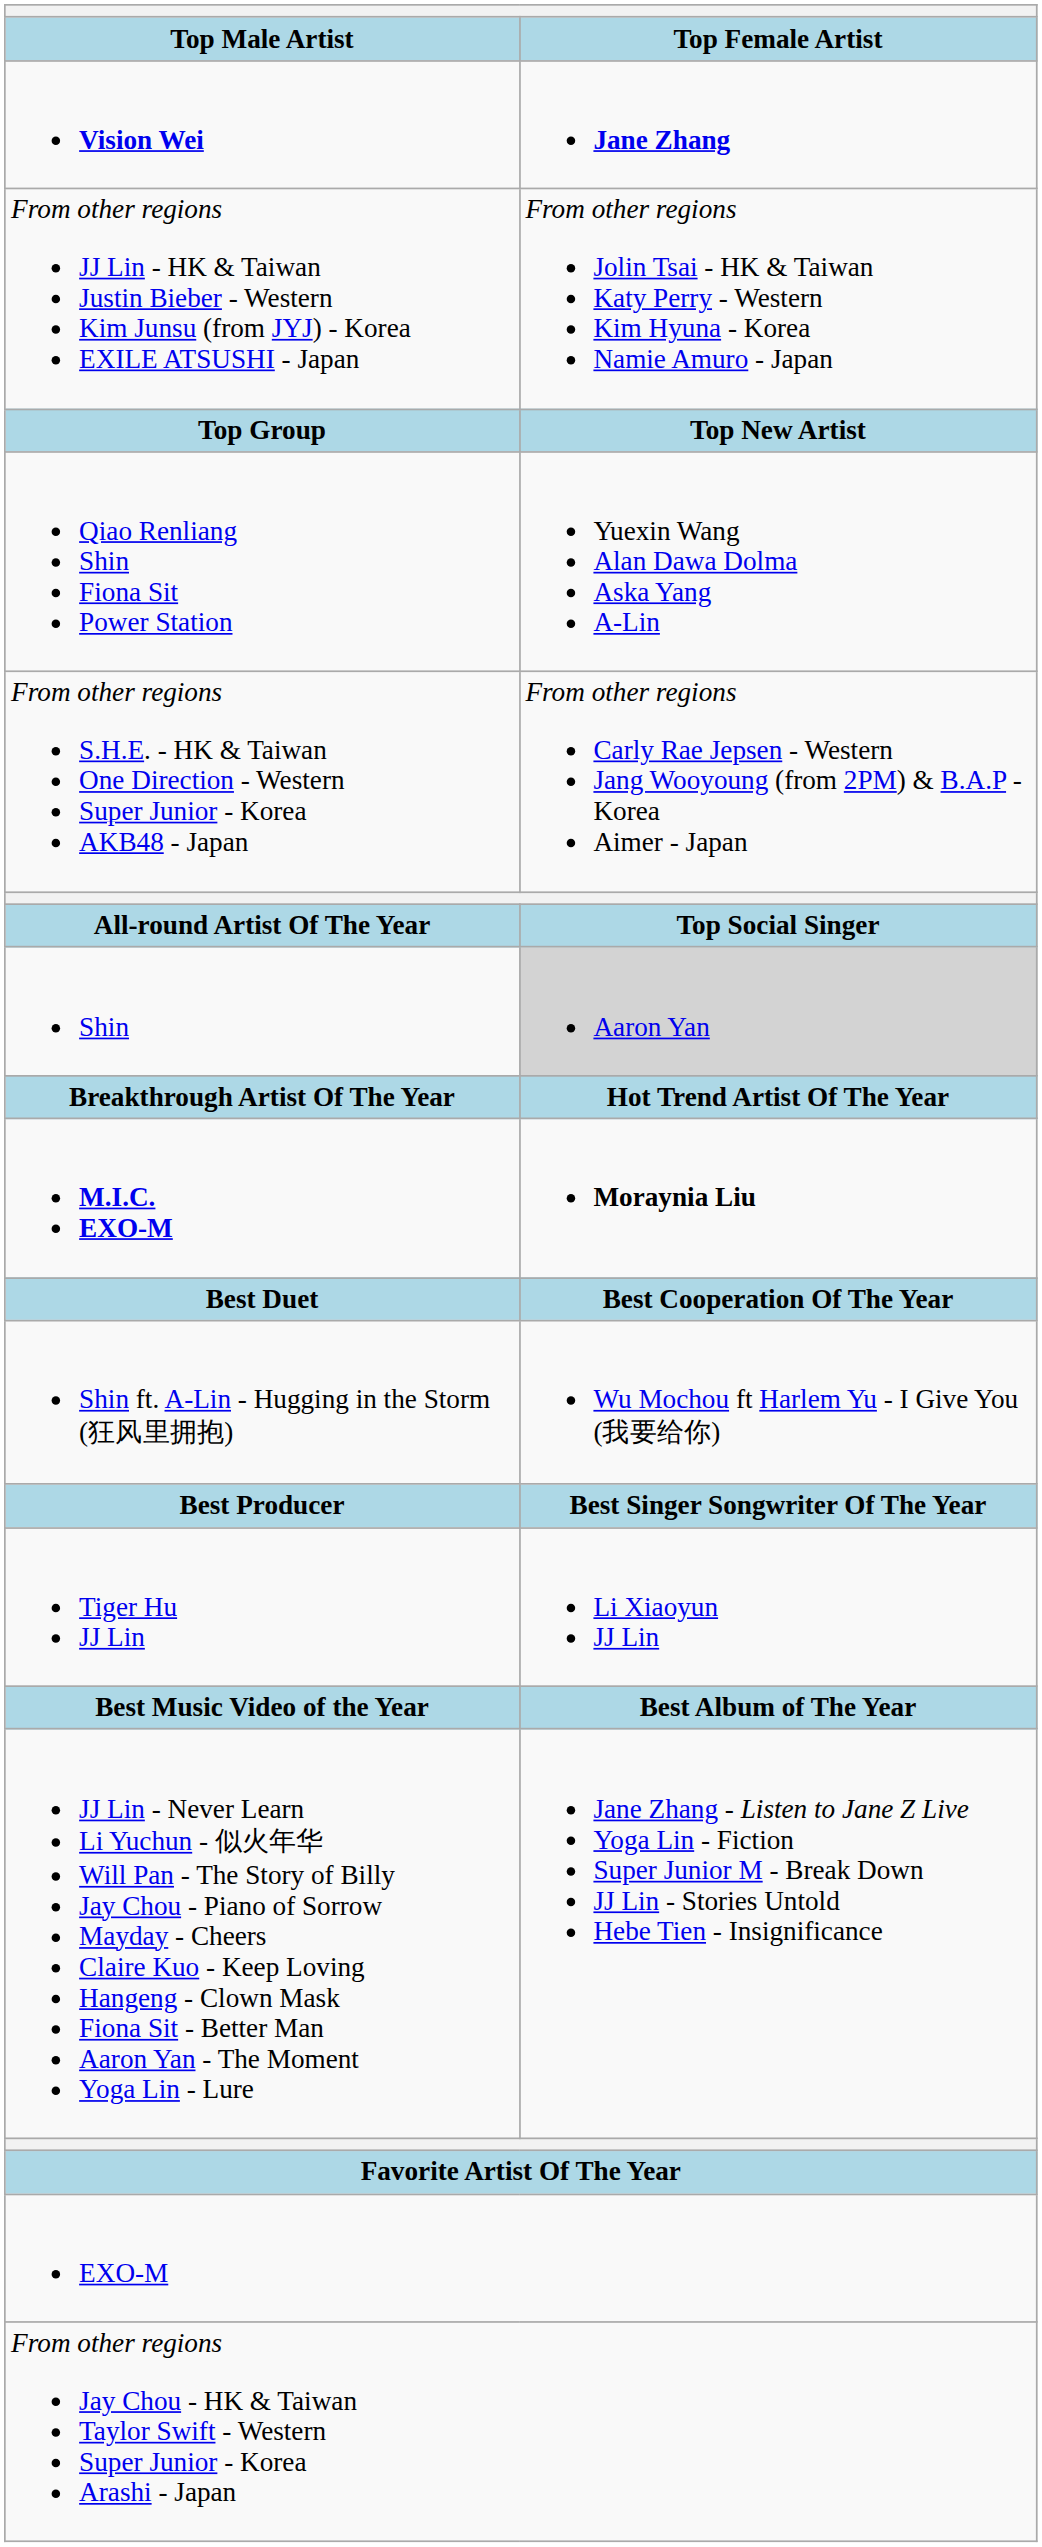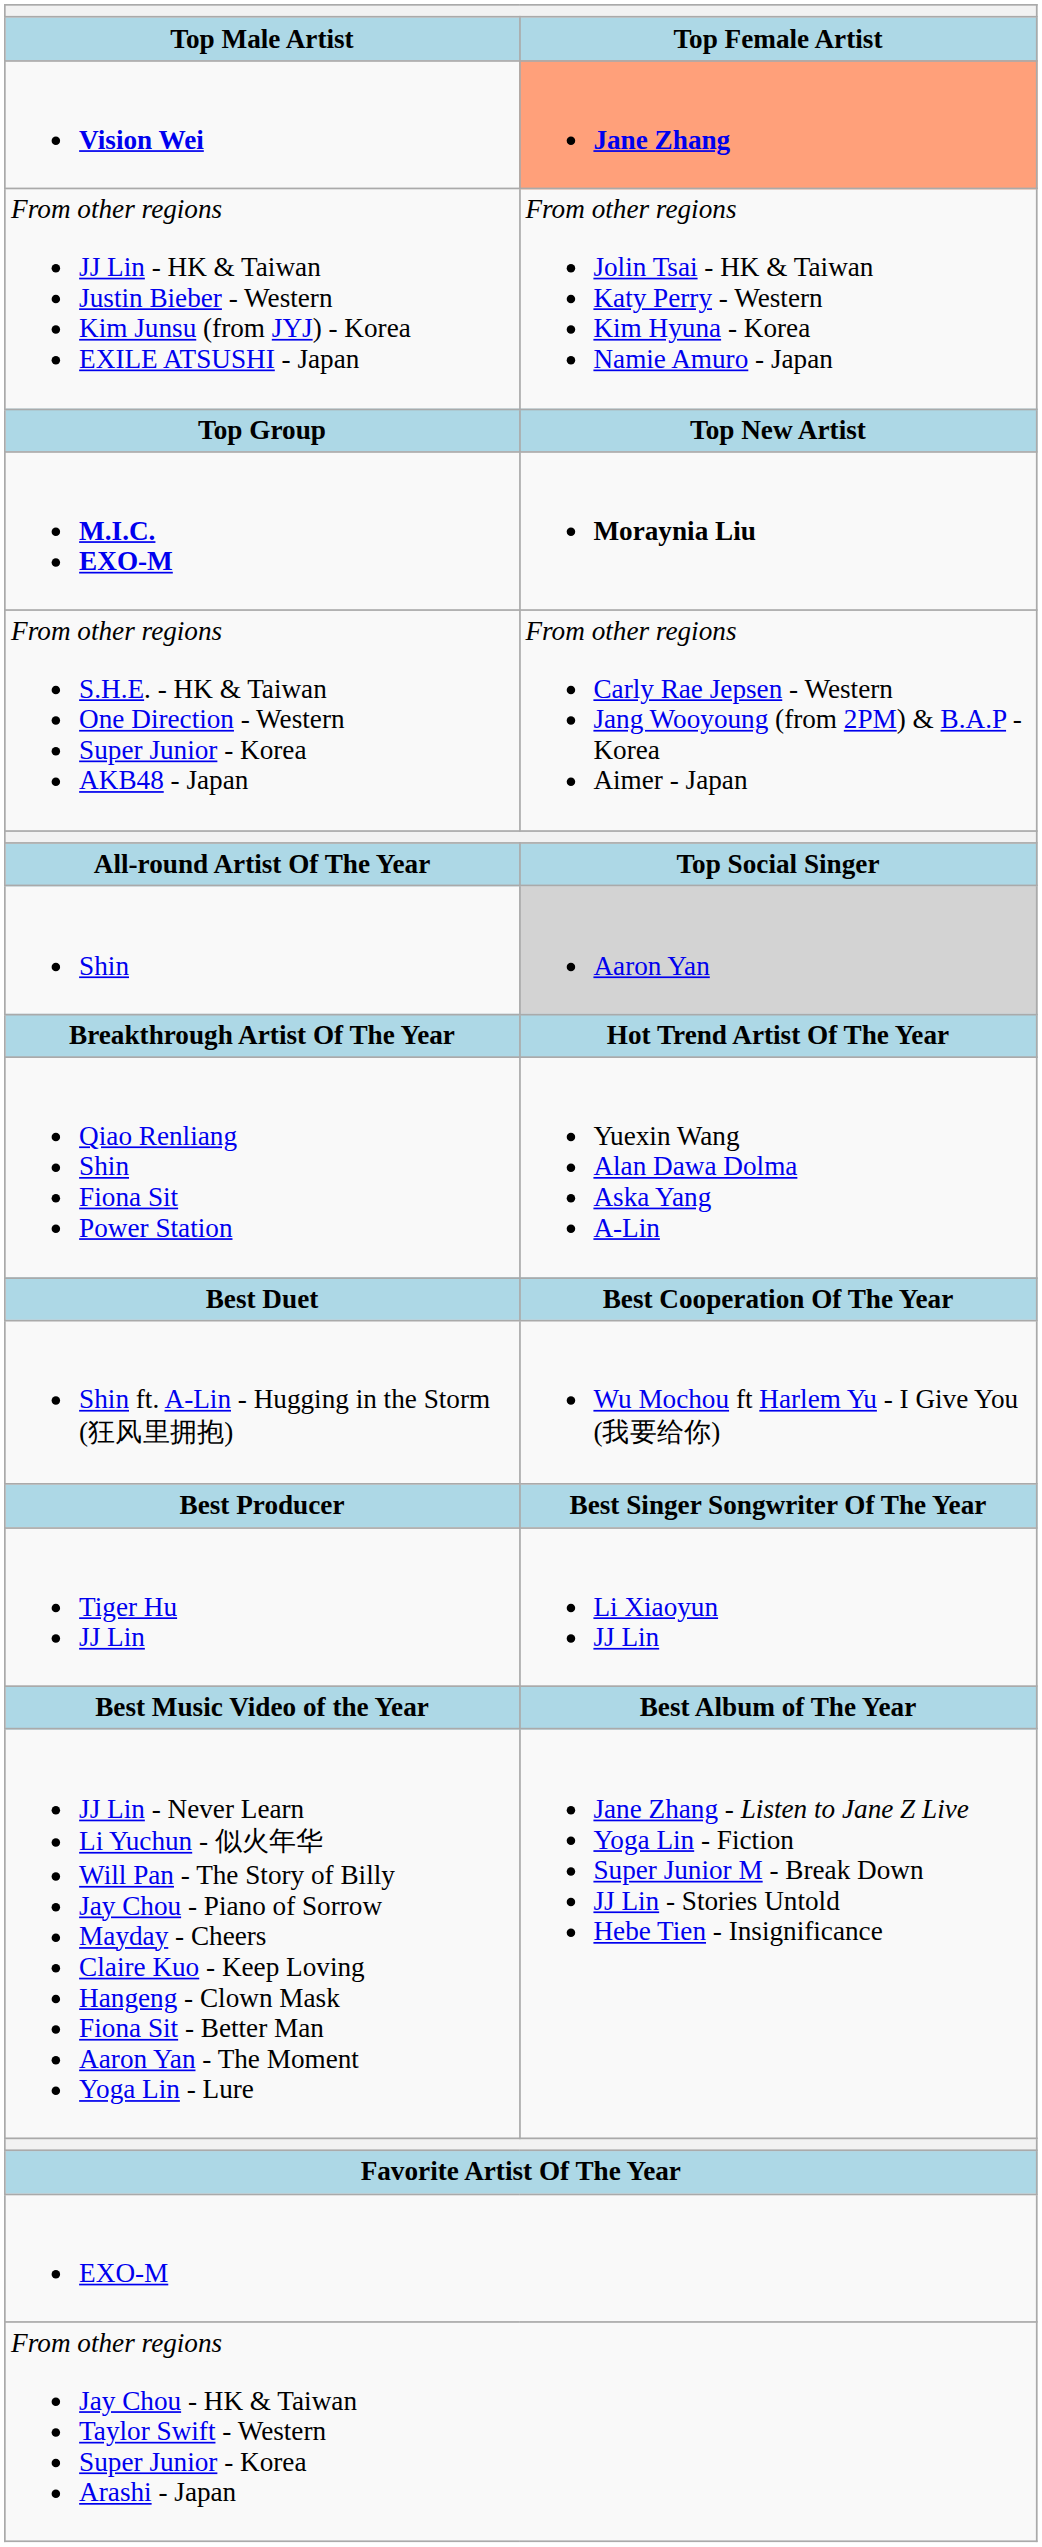 <table class="wikitable" style="width=">
 <tr>
 <th colspan="2"></th>
 </tr>
 <tr>
 <th style="background:lightblue;">Top Male Artist</th>
 <th style="background:lightblue;">Top Female Artist</th>
 </tr>
 <tr>
 <td valign="top"><br><ul><li><strong><a href='#'>Vision Wei</a></strong></li></ul></td>
-<td valign="top"><br><ul><li><strong><a href='#'>Jane Zhang</a></strong></li></ul></td>
+<td valign="top" style="background: lightsalmon;"><br><ul><li><strong><a href='#'>Jane Zhang</a></strong></li></ul></td>
 </tr>
 <tr>
 <td><em>From other regions</em><br><ul><li><a href='#'>JJ Lin</a> - HK & Taiwan</li><li><a href='#'>Justin Bieber</a> - Western</li><li><a href='#'>Kim Junsu</a> (from <a href='#'>JYJ</a>) - Korea</li><li><a href='#'>EXILE ATSUSHI</a> - Japan</li></ul></td>
 <td><em>From other regions</em><br><ul><li><a href='#'>Jolin Tsai</a> - HK & Taiwan</li><li><a href='#'>Katy Perry</a> - Western</li><li><a href='#'>Kim Hyuna</a> - Korea</li><li><a href='#'>Namie Amuro</a> - Japan</li></ul></td>
 </tr>
 <tr>
 <th style="background:lightblue;">Top Group</th>
 <th style="background:lightblue;">Top New Artist</th>
 </tr>
 <tr>
-<td valign="top"><br><ul><li><a href='#'>Qiao Renliang</a></li><li><a href='#'>Shin</a></li><li><a href='#'>Fiona Sit</a></li><li><a href='#'>Power Station</a></li></ul></td>
-<td valign="top"><br><ul><li>Yuexin Wang</li><li><a href='#'>Alan Dawa Dolma</a></li><li><a href='#'>Aska Yang</a></li><li><a href='#'>A-Lin</a></li></ul></td>
+<td valign="top"><br><ul><li><strong><a href='#'>M.I.C.</a></strong></li><li><strong><a href='#'>EXO-M</a></strong></li></ul></td>
+<td valign="top"><br><ul><li><strong>Moraynia Liu</strong></li></ul></td>
 </tr>
 <tr>
 <td><em>From other regions</em><br><ul><li><a href='#'>S.H.E</a>. - HK & Taiwan</li><li><a href='#'>One Direction</a> - Western</li><li><a href='#'>Super Junior</a> - Korea</li><li><a href='#'>AKB48</a> - Japan</li></ul></td>
 <td><em>From other regions</em><br><ul><li><a href='#'>Carly Rae Jepsen</a> - Western</li><li><a href='#'>Jang Wooyoung</a> (from <a href='#'>2PM</a>) & <a href='#'>B.A.P</a> - Korea</li><li>Aimer - Japan</li></ul></td>
 </tr>
 <tr>
 <th colspan="2"></th>
 </tr>
 <tr>
 <th style="background:lightblue;">All-round Artist Of The Year</th>
 <th style="background:lightblue;">Top Social Singer</th>
 </tr>
 <tr>
 <td valign="top"><br><ul><li><a href='#'>Shin</a></li></ul></td>
 <td valign="top" style="background: lightgrey;"><br><ul><li><a href='#'>Aaron Yan</a></li></ul></td>
 </tr>
 <tr>
 <th style="background:lightblue;">Breakthrough Artist Of The Year</th>
 <th style="background:lightblue;">Hot Trend Artist Of The Year</th>
 </tr>
 <tr>
-<td valign="top"><br><ul><li><strong><a href='#'>M.I.C.</a></strong></li><li><strong><a href='#'>EXO-M</a></strong></li></ul></td>
-<td valign="top"><br><ul><li><strong>Moraynia Liu</strong></li></ul></td>
+<td valign="top"><br><ul><li><a href='#'>Qiao Renliang</a></li><li><a href='#'>Shin</a></li><li><a href='#'>Fiona Sit</a></li><li><a href='#'>Power Station</a></li></ul></td>
+<td valign="top"><br><ul><li>Yuexin Wang</li><li><a href='#'>Alan Dawa Dolma</a></li><li><a href='#'>Aska Yang</a></li><li><a href='#'>A-Lin</a></li></ul></td>
 </tr>
 <tr>
 <th style="background:lightblue;">Best Duet</th>
 <th style="background:lightblue;">Best Cooperation Of The Year</th>
 </tr>
 <tr>
 <td valign="top"><br><ul><li><a href='#'>Shin</a> ft. <a href='#'>A-Lin</a> - Hugging in the Storm (狂风里拥抱)</li></ul></td>
 <td valign="top"><br><ul><li><a href='#'>Wu Mochou</a> ft <a href='#'>Harlem Yu</a> - I Give You (我要给你)</li></ul></td>
 </tr>
 <tr>
 <th style="background:lightblue;">Best Producer</th>
 <th style="background:lightblue;">Best Singer Songwriter Of The Year</th>
 </tr>
 <tr>
 <td valign="top"><br><ul><li><a href='#'>Tiger Hu</a></li><li><a href='#'>JJ Lin</a></li></ul></td>
 <td valign="top"><br><ul><li><a href='#'>Li Xiaoyun</a></li><li><a href='#'>JJ Lin</a></li></ul></td>
 </tr>
 <tr>
 <th style="background:lightblue;">Best Music Video of the Year</th>
 <th style="background:lightblue;">Best Album of The Year</th>
 </tr>
 <tr>
 <td valign="top"><br><ul><li><a href='#'>JJ Lin</a> - Never Learn</li><li><a href='#'>Li Yuchun</a> - 似火年华</li><li><a href='#'>Will Pan</a> - The Story of Billy</li><li><a href='#'>Jay Chou</a> - Piano of Sorrow</li><li><a href='#'>Mayday</a> - Cheers</li><li><a href='#'>Claire Kuo</a> - Keep Loving</li><li><a href='#'>Hangeng</a> - Clown Mask</li><li><a href='#'>Fiona Sit</a> - Better Man</li><li><a href='#'>Aaron Yan</a> - The Moment</li><li><a href='#'>Yoga Lin</a> - Lure</li></ul></td>
 <td valign="top"><br><ul><li><a href='#'>Jane Zhang</a> - <em>Listen to Jane Z Live</em></li><li><a href='#'>Yoga Lin</a> - Fiction</li><li><a href='#'>Super Junior M</a> - Break Down</li><li><a href='#'>JJ Lin</a> - Stories Untold</li><li><a href='#'>Hebe Tien</a> - Insignificance</li></ul></td>
 </tr>
 <tr>
 <th colspan="2"></th>
 </tr>
 <tr>
 <th colspan="2" style="background:lightblue;">Favorite Artist Of The Year</th>
 </tr>
 <tr>
 <td colspan="2"><br><ul><li><a href='#'>EXO-M</a></li></ul></td>
 </tr>
 <tr>
 <td colspan="2"><em>From other regions</em><br><ul><li><a href='#'>Jay Chou</a> - HK & Taiwan</li><li><a href='#'>Taylor Swift</a> - Western</li><li><a href='#'>Super Junior</a> - Korea</li><li><a href='#'>Arashi</a> - Japan</li></ul></td>
 </tr>
 </table>
